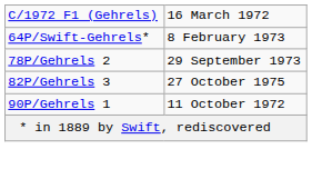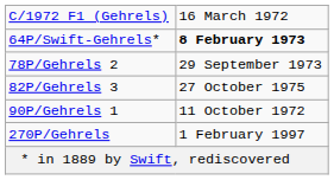 <table class="wikitable floatright" style="font-size: 0.9em; width: 270px;">
 <tr>
 <td><a href='#'>C/1972 F1 (Gehrels)</a></td>
 <td>16 March 1972</td>
 </tr>
 <tr>
 <td><a href='#'>64P/Swift-Gehrels</a>*</td>
-<td>8 February 1973</td>
+<td><strong>8 February 1973</strong></td>
 </tr>
 <tr>
 <td><a href='#'>78P/Gehrels</a> 2</td>
 <td>29 September 1973</td>
 </tr>
 <tr>
 <td><a href='#'>82P/Gehrels</a> 3</td>
 <td>27 October 1975</td>
 </tr>
 <tr>
 <td><a href='#'>90P/Gehrels</a> 1</td>
 <td>11 October 1972</td>
 </tr>
 <tr>
+<td><a href='#'>270P/Gehrels</a></td>
+<td>1 February 1997</td>
+</tr>
+<tr>
 <th colspan=2 style="font-weight: normal; text-align: left; padding: 4px 12px;">* in 1889 by <a href='#'>Swift</a>, rediscovered</th>
 </tr>
 </table>
